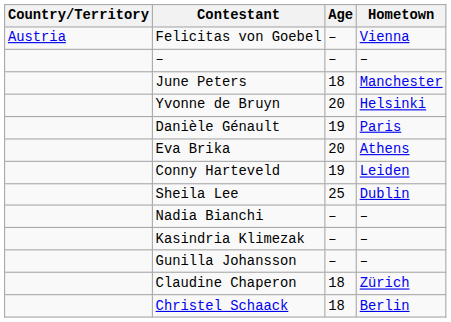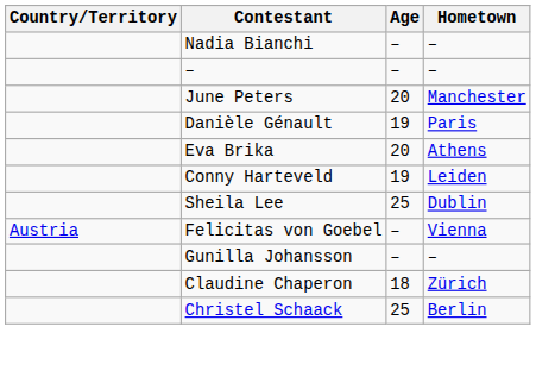 <table class="wikitable sortable" style="font-size: 95%;">
 <tr>
 <th>Country/Territory</th>
 <th>Contestant</th>
 <th>Age</th>
 <th>Hometown</th>
 </tr>
 <tr>
-<td> <a href='#'>Austria</a></td>
-<td>Felicitas von Goebel</td>
+<td></td>
+<td>Nadia Bianchi</td>
 <td>–</td>
-<td><a href='#'>Vienna</a></td>
+<td>–</td>
 </tr>
 <tr>
 <td></td>
 <td>–</td>
 <td>–</td>
 <td>–</td>
 </tr>
 <tr>
 <td></td>
 <td>June Peters</td>
-<td>18</td>
+<td>20</td>
 <td><a href='#'>Manchester</a></td>
-</tr>
-<tr>
-<td></td>
-<td>Yvonne de Bruyn</td>
-<td>20</td>
-<td><a href='#'>Helsinki</a></td>
 </tr>
 <tr>
 <td></td>
 <td>Danièle Génault</td>
 <td>19</td>
 <td><a href='#'>Paris</a></td>
 </tr>
 <tr>
 <td></td>
 <td>Eva Brika</td>
 <td>20</td>
 <td><a href='#'>Athens</a></td>
 </tr>
 <tr>
 <td></td>
 <td>Conny Harteveld</td>
 <td>19</td>
 <td><a href='#'>Leiden</a></td>
 </tr>
 <tr>
 <td></td>
 <td>Sheila Lee</td>
 <td>25</td>
 <td><a href='#'>Dublin</a></td>
 </tr>
 <tr>
-<td></td>
-<td>Nadia Bianchi</td>
+<td> <a href='#'>Austria</a></td>
+<td>Felicitas von Goebel</td>
 <td>–</td>
-<td>–</td>
-</tr>
-<tr>
-<td></td>
-<td>Kasindria Klimezak</td>
-<td>–</td>
-<td>–</td>
+<td><a href='#'>Vienna</a></td>
 </tr>
 <tr>
 <td></td>
 <td>Gunilla Johansson</td>
 <td>–</td>
 <td>–</td>
 </tr>
 <tr>
 <td></td>
 <td>Claudine Chaperon</td>
 <td>18</td>
 <td><a href='#'>Zürich</a></td>
 </tr>
 <tr>
 <td></td>
 <td><a href='#'>Christel Schaack</a></td>
-<td>18</td>
+<td>25</td>
 <td><a href='#'>Berlin</a></td>
 </tr>
 </table>
